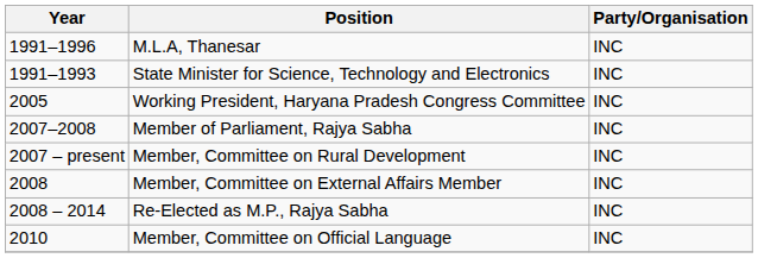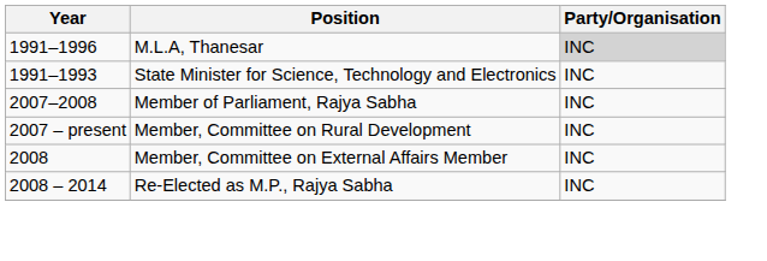 <table class="wikitable">
 <tr>
 <th>Year</th>
 <th>Position</th>
 <th>Party/Organisation</th>
 </tr>
 <tr>
 <td>1991–1996</td>
 <td>M.L.A, Thanesar</td>
-<td>INC</td>
+<td style="background: lightgrey;">INC</td>
 </tr>
 <tr>
 <td>1991–1993</td>
 <td>State Minister for Science, Technology and Electronics</td>
-<td>INC</td>
-</tr>
-<tr>
-<td>2005</td>
-<td>Working President, Haryana Pradesh Congress Committee</td>
 <td>INC</td>
 </tr>
 <tr>
 <td>2007–2008</td>
 <td>Member of Parliament, Rajya Sabha</td>
 <td>INC</td>
 </tr>
 <tr>
 <td>2007 – present</td>
 <td>Member, Committee on Rural Development</td>
 <td>INC</td>
 </tr>
 <tr>
 <td>2008</td>
 <td>Member, Committee on External Affairs Member</td>
 <td>INC</td>
 </tr>
 <tr>
 <td>2008 – 2014</td>
 <td>Re-Elected as M.P., Rajya Sabha</td>
 <td>INC</td>
 </tr>
 <tr>
-<td>2010</td>
-<td>Member, Committee on Official Language</td>
-<td>INC</td>
-</tr>
-<tr>
 </tr>
 </table>
